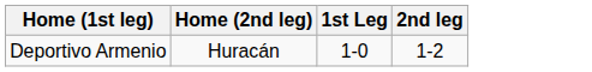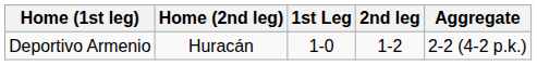 <table class="wikitable" style="text-align: center;">
 <tr>
 <th>Home (1st leg)</th>
 <th>Home (2nd leg)</th>
 <th>1st Leg</th>
 <th>2nd leg</th>
+<th>Aggregate</th>
 </tr>
 <tr>
 <td>Deportivo Armenio</td>
 <td>Huracán</td>
 <td>1-0</td>
 <td>1-2</td>
+<td>2-2 (4-2 p.k.)</td>
 </tr>
 </table>
